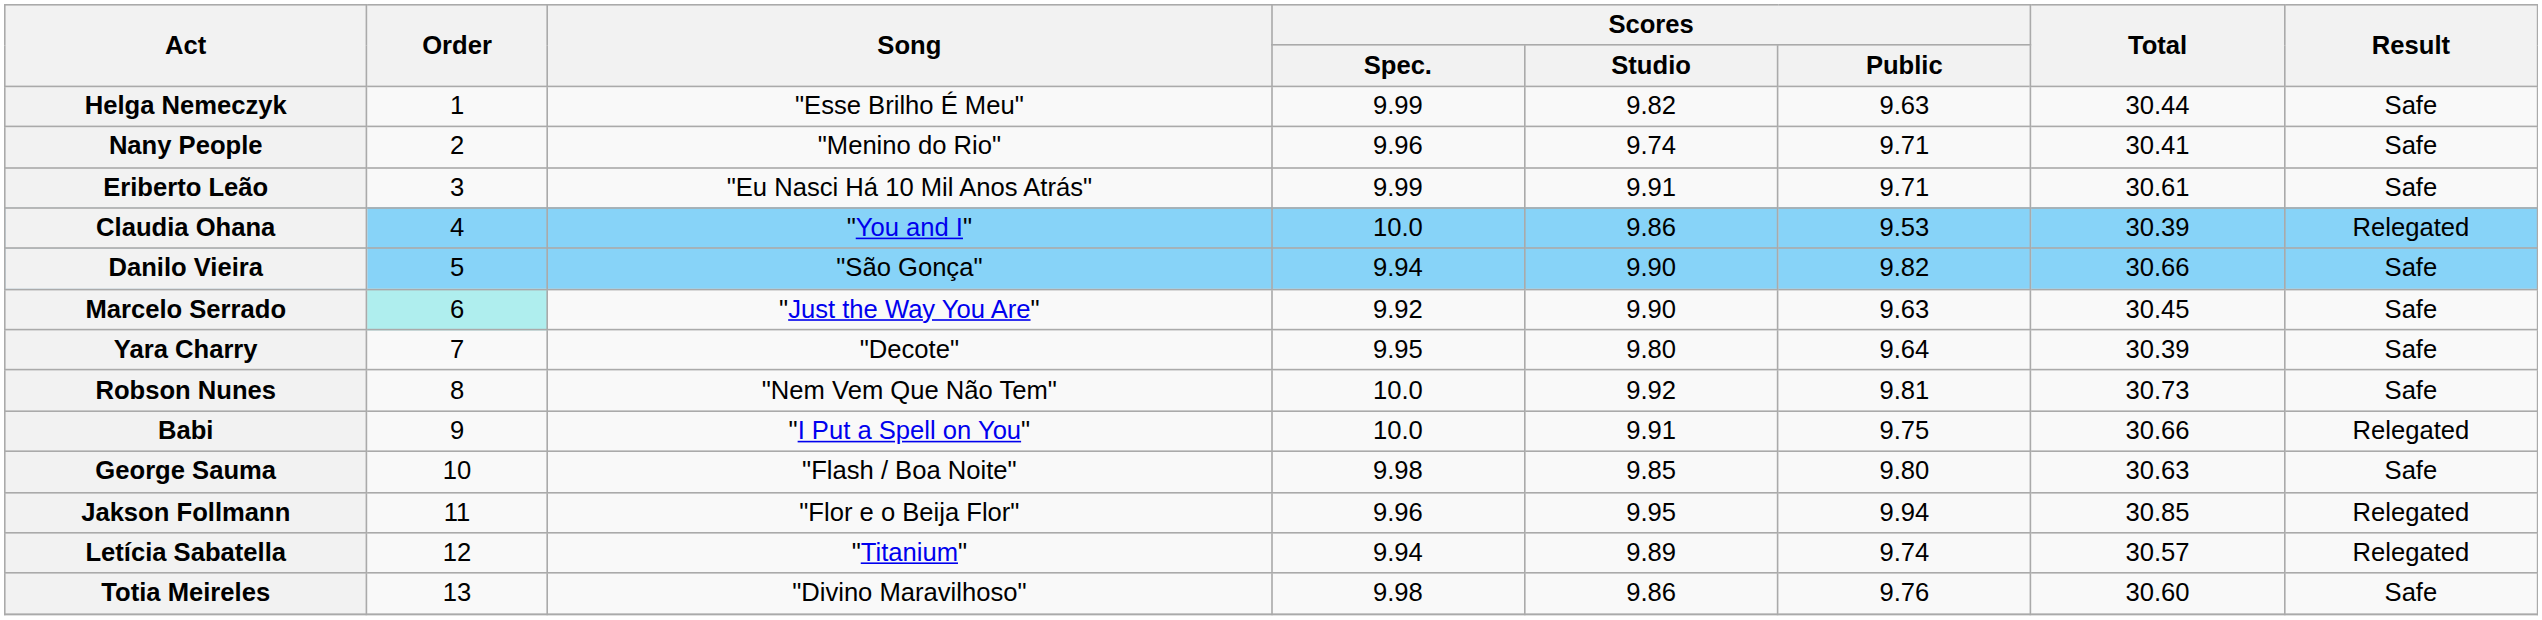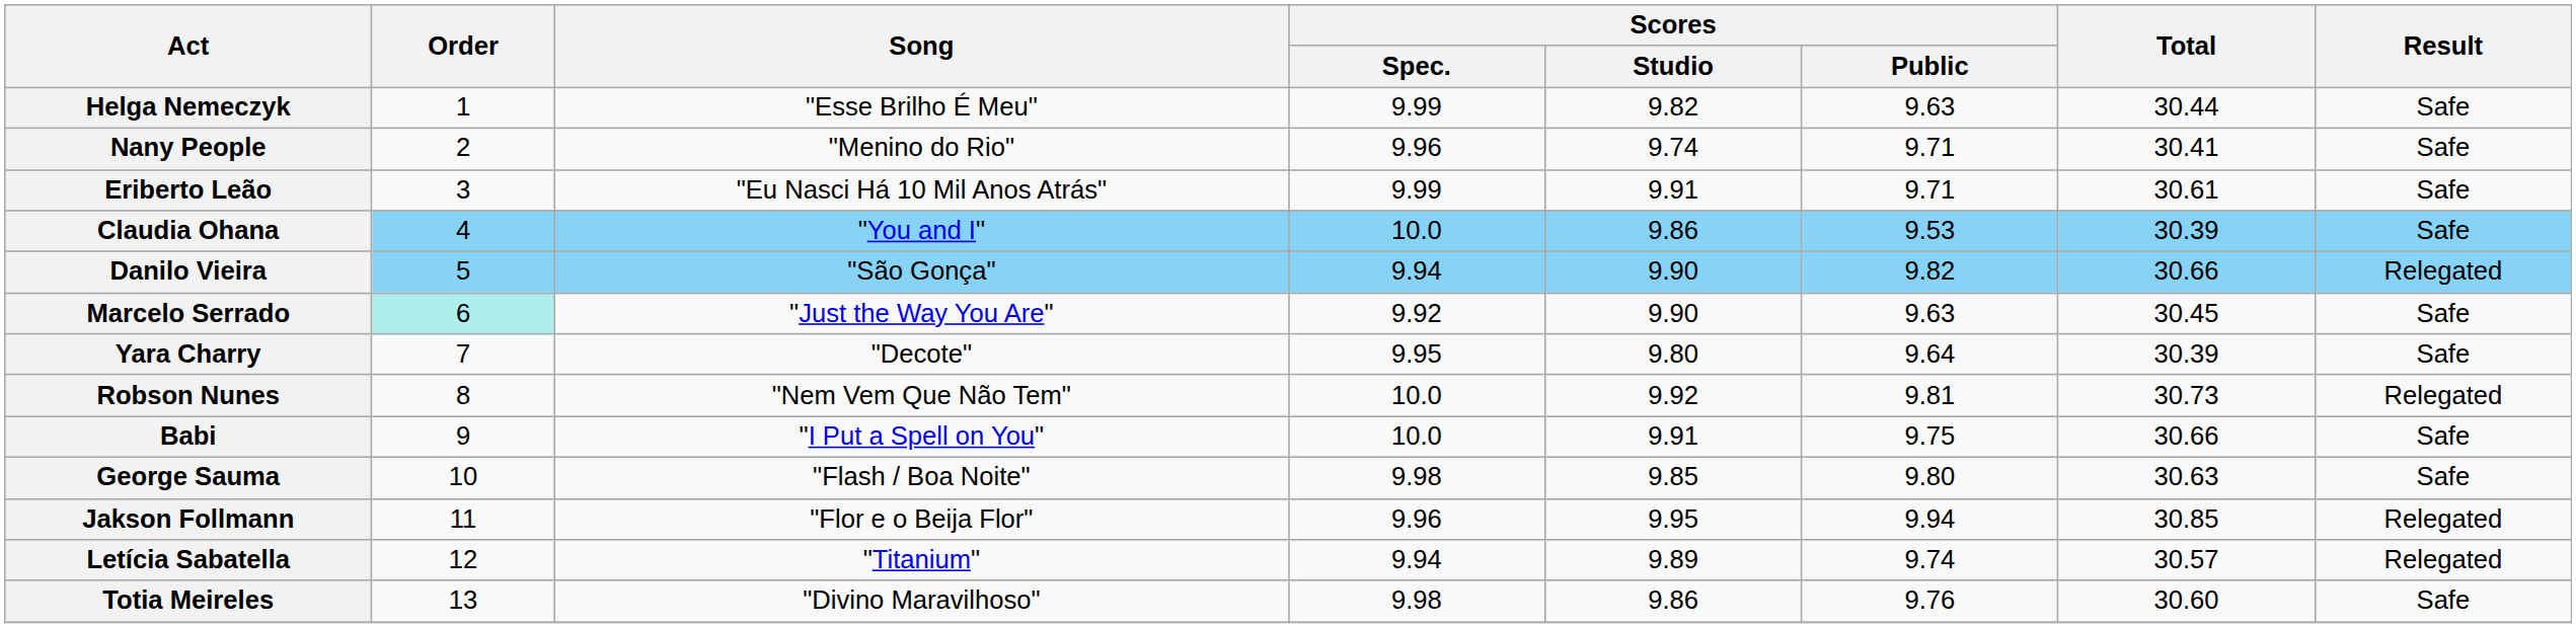 <table class="wikitable plainrowheaders" style="text-align:center; width:100%;">
 <tr>
 <th scope="col" rowspan=2 width="10.0%">Act</th>
 <th scope="col" rowspan=2 width="05.0%">Order</th>
 <th scope="col" rowspan=2 width="20.0%">Song</th>
 <th scope="col" colspan=3 width="20.0%">Scores</th>
 <th scope="col" rowspan=2 width="07.0%">Total</th>
 <th scope="col" rowspan=2 width="07.0%">Result</th>
 </tr>
 <tr>
 <th scope="col" width="07.0%">Spec.</th>
 <th scope="col" width="07.0%">Studio</th>
 <th scope="col" width="07.0%">Public</th>
 </tr>
 <tr>
 <th scope="row">Helga Nemeczyk</th>
 <td>1</td>
 <td>"Esse Brilho É Meu"</td>
 <td>9.99 </td>
 <td>9.82</td>
 <td>9.63</td>
 <td>30.44</td>
 <td>Safe</td>
 </tr>
 <tr>
 <th scope="row">Nany People</th>
 <td>2</td>
 <td>"Menino do Rio"</td>
 <td>9.96 </td>
 <td>9.74</td>
 <td>9.71</td>
 <td>30.41</td>
 <td>Safe</td>
 </tr>
 <tr>
 <th scope="row">Eriberto Leão</th>
 <td>3</td>
 <td>"Eu Nasci Há 10 Mil Anos Atrás"</td>
 <td>9.99 </td>
 <td>9.91</td>
 <td>9.71</td>
 <td>30.61</td>
 <td>Safe</td>
 </tr>
 <tr bgcolor=87D3F8>
 <th scope="row">Claudia Ohana</th>
 <td>4</td>
 <td>"<a href='#'>You and I</a>"</td>
 <td>10.0 </td>
 <td>9.86</td>
 <td>9.53</td>
 <td>30.39</td>
-<td>Relegated</td>
+<td>Safe</td>
 </tr>
 <tr bgcolor=87D3F8>
 <th scope="row">Danilo Vieira</th>
 <td>5</td>
 <td>"São Gonça"</td>
 <td>9.94 </td>
 <td>9.90</td>
 <td>9.82</td>
 <td>30.66</td>
-<td>Safe</td>
+<td>Relegated</td>
 </tr>
 <tr>
 <th scope="row">Marcelo Serrado</th>
 <td style="background: paleturquoise;">6</td>
 <td>"<a href='#'>Just the Way You Are</a>"</td>
 <td>9.92 </td>
 <td>9.90</td>
 <td>9.63</td>
 <td>30.45</td>
 <td>Safe</td>
 </tr>
 <tr>
 <th scope="row">Yara Charry</th>
 <td>7</td>
 <td>"Decote"</td>
 <td>9.95 </td>
 <td>9.80</td>
 <td>9.64</td>
 <td>30.39</td>
 <td>Safe</td>
 </tr>
 <tr>
 <th scope="row">Robson Nunes</th>
 <td>8</td>
 <td>"Nem Vem Que Não Tem"</td>
 <td>10.0 </td>
 <td>9.92</td>
 <td>9.81</td>
 <td>30.73</td>
-<td>Safe</td>
+<td>Relegated</td>
 </tr>
 <tr>
 <th scope="row">Babi</th>
 <td>9</td>
 <td>"<a href='#'>I Put a Spell on You</a>"</td>
 <td>10.0 </td>
 <td>9.91</td>
 <td>9.75</td>
 <td>30.66</td>
-<td>Relegated</td>
+<td>Safe</td>
 </tr>
 <tr>
 <th scope="row">George Sauma</th>
 <td>10</td>
 <td>"Flash / Boa Noite"</td>
 <td>9.98 </td>
 <td>9.85</td>
 <td>9.80</td>
 <td>30.63</td>
 <td>Safe</td>
 </tr>
 <tr>
 <th scope="row">Jakson Follmann</th>
 <td>11</td>
 <td>"Flor e o Beija Flor"</td>
 <td>9.96 </td>
 <td>9.95</td>
 <td>9.94</td>
 <td>30.85</td>
 <td>Relegated</td>
 </tr>
 <tr>
 <th scope="row">Letícia Sabatella</th>
 <td>12</td>
 <td>"<a href='#'>Titanium</a>"</td>
 <td>9.94 </td>
 <td>9.89</td>
 <td>9.74</td>
 <td>30.57</td>
 <td>Relegated</td>
 </tr>
 <tr>
 <th scope="row">Totia Meireles</th>
 <td>13</td>
 <td>"Divino Maravilhoso"</td>
 <td>9.98 </td>
 <td>9.86</td>
 <td>9.76</td>
 <td>30.60</td>
 <td>Safe</td>
 </tr>
 <tr>
 </tr>
 </table>
